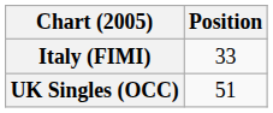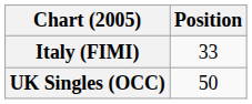 <table class="wikitable plainrowheaders" style="text-align:center">
 <tr>
 <th scope="col">Chart (2005)</th>
 <th scope="col">Position</th>
 </tr>
 <tr>
 <th scope="row">Italy (FIMI)</th>
 <td>33</td>
 </tr>
 <tr>
 <th scope="row">UK Singles (OCC)</th>
-<td>51</td>
+<td>50</td>
 </tr>
 </table>
